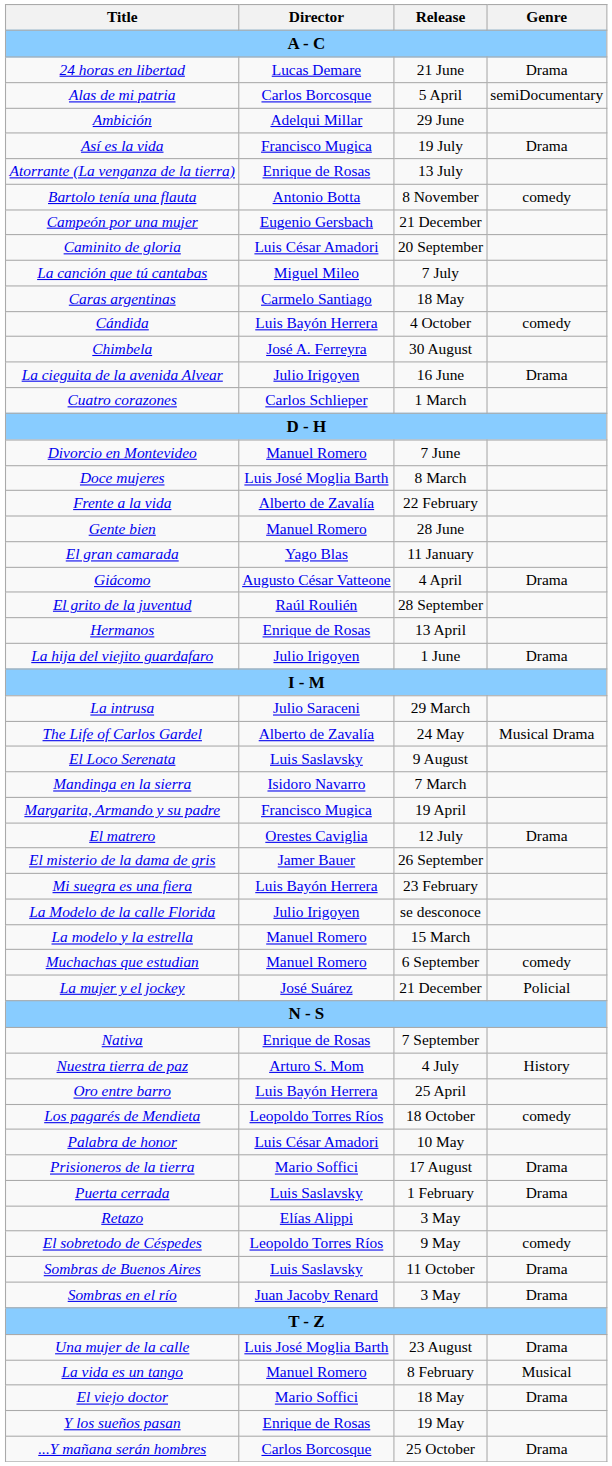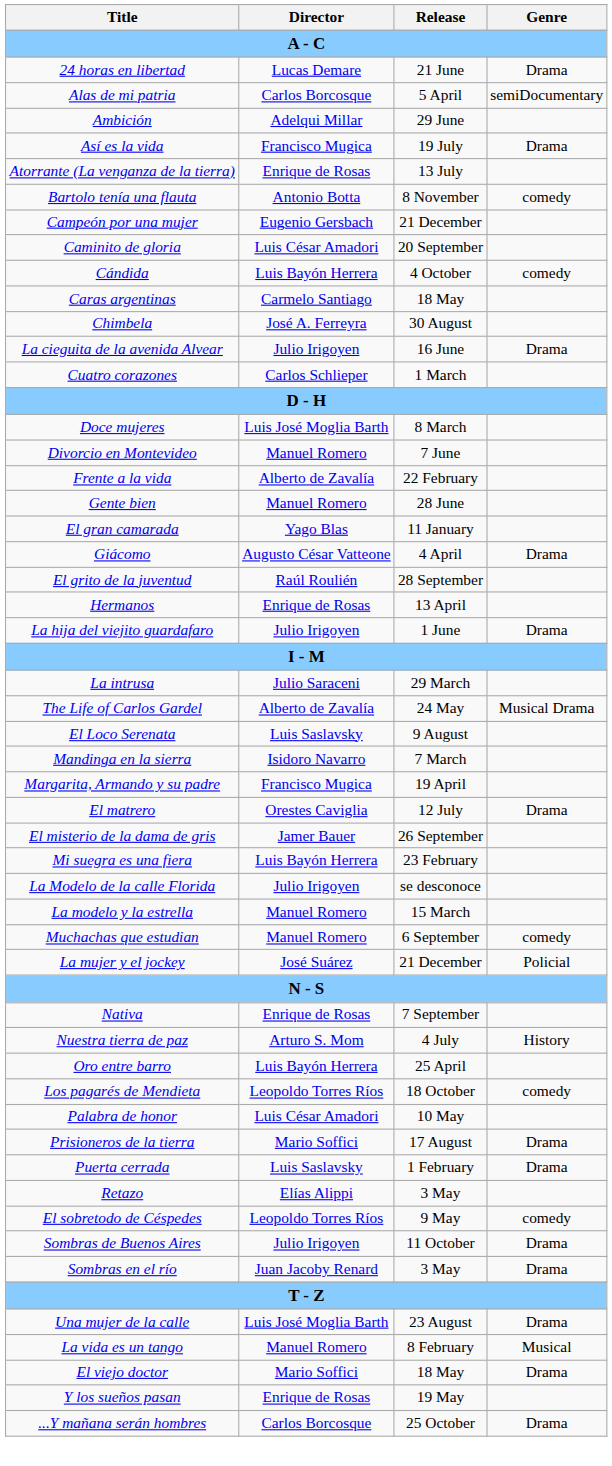 <table class="wikitable" style="margin:1em 0 1em 1em; text-align: center; font-size: 90%;">
 <tr>
 <th scope="col">Title</th>
 <th scope="col">Director</th>
 <th scope="col">Release</th>
 <th scope="col">Genre</th>
 </tr>
 <tr>
 <th colspan="4" style="background:#88ccff; font-size:110%;"><strong>A  -  C</strong></th>
 </tr>
 <tr>
 <td><em><a href='#'>24 horas en libertad</a></em></td>
 <td><a href='#'>Lucas Demare</a></td>
 <td>21 June</td>
 <td>Drama</td>
 </tr>
 <tr>
 <td><em><a href='#'>Alas de mi patria</a></em></td>
 <td><a href='#'>Carlos Borcosque</a></td>
 <td>5 April</td>
 <td>semiDocumentary</td>
 </tr>
 <tr>
 <td><em><a href='#'>Ambición</a></em></td>
 <td><a href='#'>Adelqui Millar</a></td>
 <td>29 June</td>
 <td></td>
 </tr>
 <tr>
 <td><em><a href='#'>Así es la vida</a></em></td>
 <td><a href='#'>Francisco Mugica</a></td>
 <td>19 July</td>
 <td>Drama</td>
 </tr>
 <tr>
 <td><em><a href='#'>Atorrante (La venganza de la tierra)</a></em></td>
 <td><a href='#'>Enrique de Rosas</a></td>
 <td>13 July</td>
 <td></td>
 </tr>
 <tr>
 <td><em><a href='#'>Bartolo tenía una flauta</a></em></td>
 <td><a href='#'>Antonio Botta</a></td>
 <td>8 November</td>
 <td>comedy</td>
 </tr>
 <tr>
 <td><em><a href='#'>Campeón por una mujer</a></em></td>
 <td><a href='#'>Eugenio Gersbach</a></td>
 <td>21 December</td>
 <td></td>
 </tr>
 <tr>
 <td><em><a href='#'>Caminito de gloria</a></em></td>
 <td><a href='#'>Luis César Amadori</a></td>
 <td>20 September</td>
 <td></td>
 </tr>
 <tr>
-<td><em><a href='#'>La canción que tú cantabas</a></em></td>
-<td><a href='#'>Miguel Mileo</a></td>
-<td>7 July</td>
-<td></td>
+<td><em><a href='#'>Cándida</a></em></td>
+<td><a href='#'>Luis Bayón Herrera</a></td>
+<td>4 October</td>
+<td>comedy</td>
 </tr>
 <tr>
 <td><em><a href='#'>Caras argentinas</a></em></td>
 <td><a href='#'>Carmelo Santiago</a></td>
 <td>18 May</td>
 <td></td>
-</tr>
-<tr>
-<td><em><a href='#'>Cándida</a></em></td>
-<td><a href='#'>Luis Bayón Herrera</a></td>
-<td>4 October</td>
-<td>comedy</td>
 </tr>
 <tr>
 <td><em><a href='#'>Chimbela</a></em></td>
 <td><a href='#'>José A. Ferreyra</a></td>
 <td>30 August</td>
 <td></td>
 </tr>
 <tr>
 <td><em><a href='#'>La cieguita de la avenida Alvear</a></em></td>
 <td><a href='#'>Julio Irigoyen</a></td>
 <td>16 June</td>
 <td>Drama</td>
 </tr>
 <tr>
 <td><em><a href='#'>Cuatro corazones</a></em></td>
 <td><a href='#'>Carlos Schlieper</a></td>
 <td>1 March</td>
 <td></td>
 </tr>
 <tr>
 <th colspan="4" style="background:#88ccff; font-size:110%;"><strong>D  -  H</strong></th>
 </tr>
 <tr>
+<td><em><a href='#'>Doce mujeres</a></em></td>
+<td><a href='#'>Luis José Moglia Barth</a></td>
+<td>8 March</td>
+<td></td>
+</tr>
+<tr>
 <td><em><a href='#'>Divorcio en Montevideo</a></em></td>
 <td><a href='#'>Manuel Romero</a></td>
 <td>7 June</td>
-<td></td>
-</tr>
-<tr>
-<td><em><a href='#'>Doce mujeres</a></em></td>
-<td><a href='#'>Luis José Moglia Barth</a></td>
-<td>8 March</td>
 <td></td>
 </tr>
 <tr>
 <td><em><a href='#'>Frente a la vida</a></em></td>
 <td><a href='#'>Alberto de Zavalía</a></td>
 <td>22 February</td>
 <td></td>
 </tr>
 <tr>
 <td><em><a href='#'>Gente bien</a></em></td>
 <td><a href='#'>Manuel Romero</a></td>
 <td>28 June</td>
 <td></td>
 </tr>
 <tr>
 <td><em><a href='#'>El gran camarada</a></em></td>
 <td><a href='#'>Yago Blas</a></td>
 <td>11 January</td>
 <td></td>
 </tr>
 <tr>
 <td><em><a href='#'>Giácomo</a></em></td>
 <td><a href='#'>Augusto César Vatteone</a></td>
 <td>4 April</td>
 <td>Drama</td>
 </tr>
 <tr>
 <td><em><a href='#'>El grito de la juventud</a></em></td>
 <td><a href='#'>Raúl Roulién</a></td>
 <td>28 September</td>
 <td></td>
 </tr>
 <tr>
 <td><em><a href='#'>Hermanos</a></em></td>
 <td><a href='#'>Enrique de Rosas</a></td>
 <td>13 April</td>
 <td></td>
 </tr>
 <tr>
 <td><em><a href='#'>La hija del viejito guardafaro</a></em></td>
 <td><a href='#'>Julio Irigoyen</a></td>
 <td>1 June</td>
 <td>Drama</td>
 </tr>
 <tr>
 <th colspan="4" style="background:#88ccff; font-size:110%;"><strong>I  -  M</strong></th>
 </tr>
 <tr>
 <td><em><a href='#'>La intrusa</a></em></td>
 <td><a href='#'>Julio Saraceni</a></td>
 <td>29 March</td>
 <td></td>
 </tr>
 <tr>
 <td><em><a href='#'>The Life of Carlos Gardel</a></em></td>
 <td><a href='#'>Alberto de Zavalía</a></td>
 <td>24 May</td>
 <td>Musical Drama</td>
 </tr>
 <tr>
 <td><em><a href='#'>El Loco Serenata</a></em></td>
 <td><a href='#'>Luis Saslavsky</a></td>
 <td>9 August</td>
 <td></td>
 </tr>
 <tr>
 <td><em><a href='#'>Mandinga en la sierra</a></em></td>
 <td><a href='#'>Isidoro Navarro</a></td>
 <td>7 March</td>
 <td></td>
 </tr>
 <tr>
 <td><em><a href='#'>Margarita, Armando y su padre</a></em></td>
 <td><a href='#'>Francisco Mugica</a></td>
 <td>19 April</td>
 <td></td>
 </tr>
 <tr>
 <td><em><a href='#'>El matrero</a></em></td>
 <td><a href='#'>Orestes Caviglia</a></td>
 <td>12 July</td>
 <td>Drama</td>
 </tr>
 <tr>
 <td><em><a href='#'>El misterio de la dama de gris</a></em></td>
 <td><a href='#'>Jamer Bauer</a></td>
 <td>26 September</td>
 <td></td>
 </tr>
 <tr>
 <td><em><a href='#'>Mi suegra es una fiera</a></em></td>
 <td><a href='#'>Luis Bayón Herrera</a></td>
 <td>23 February</td>
 <td></td>
 </tr>
 <tr>
 <td><em><a href='#'>La Modelo de la calle Florida</a></em></td>
 <td><a href='#'>Julio Irigoyen</a></td>
 <td>se desconoce</td>
 <td></td>
 </tr>
 <tr>
 <td><em><a href='#'>La modelo y la estrella</a></em></td>
 <td><a href='#'>Manuel Romero</a></td>
 <td>15 March</td>
 <td></td>
 </tr>
 <tr>
 <td><em><a href='#'>Muchachas que estudian</a></em></td>
 <td><a href='#'>Manuel Romero</a></td>
 <td>6 September</td>
 <td>comedy</td>
 </tr>
 <tr>
 <td><em><a href='#'>La mujer y el jockey</a></em></td>
 <td><a href='#'>José Suárez</a></td>
 <td>21 December</td>
 <td>Policial</td>
 </tr>
 <tr>
 <th colspan="4" style="background:#88ccff; font-size:110%;"><strong>N  -  S</strong></th>
 </tr>
 <tr>
 <td><em><a href='#'>Nativa</a></em></td>
 <td><a href='#'>Enrique de Rosas</a></td>
 <td>7 September</td>
 </tr>
 <tr>
 <td><em><a href='#'>Nuestra tierra de paz</a></em></td>
 <td><a href='#'>Arturo S. Mom</a></td>
 <td>4 July</td>
 <td>History</td>
 </tr>
 <tr>
 <td><em><a href='#'>Oro entre barro</a></em></td>
 <td><a href='#'>Luis Bayón Herrera</a></td>
 <td>25 April</td>
 </tr>
 <tr>
 <td><em><a href='#'>Los pagarés de Mendieta</a></em></td>
 <td><a href='#'>Leopoldo Torres Ríos</a></td>
 <td>18 October</td>
 <td>comedy</td>
 </tr>
 <tr>
 <td><em><a href='#'>Palabra de honor</a> </em></td>
 <td><a href='#'>Luis César Amadori</a></td>
 <td>10 May</td>
 <td></td>
 </tr>
 <tr>
 <td><em><a href='#'>Prisioneros de la tierra</a></em></td>
 <td><a href='#'>Mario Soffici</a></td>
 <td>17 August</td>
 <td>Drama</td>
 </tr>
 <tr>
 <td><em><a href='#'>Puerta cerrada</a></em></td>
 <td><a href='#'>Luis Saslavsky</a></td>
 <td>1 February</td>
 <td>Drama</td>
 </tr>
 <tr>
 <td><em><a href='#'>Retazo</a></em></td>
 <td><a href='#'>Elías Alippi</a></td>
 <td>3 May</td>
 <td></td>
 </tr>
 <tr>
 <td><em><a href='#'>El sobretodo de Céspedes</a></em></td>
 <td><a href='#'>Leopoldo Torres Ríos</a></td>
 <td>9 May</td>
 <td>comedy</td>
 </tr>
 <tr>
 <td><em><a href='#'>Sombras de Buenos Aires</a></em></td>
-<td><a href='#'>Luis Saslavsky</a></td>
+<td><a href='#'>Julio Irigoyen</a></td>
 <td>11 October</td>
 <td>Drama</td>
 </tr>
 <tr>
 <td><em><a href='#'>Sombras en el río</a></em></td>
 <td><a href='#'>Juan Jacoby Renard</a></td>
 <td>3 May</td>
 <td>Drama</td>
 </tr>
 <tr>
 <th colspan="4" style="background:#88ccff; font-size:110%;"><strong>T  -  Z</strong></th>
 </tr>
 <tr>
 <td><em><a href='#'>Una mujer de la calle</a></em></td>
 <td><a href='#'>Luis José Moglia Barth</a></td>
 <td>23 August</td>
 <td>Drama</td>
 </tr>
 <tr>
 <td><em><a href='#'>La vida es un tango</a></em></td>
 <td><a href='#'>Manuel Romero</a></td>
 <td>8 February</td>
 <td>Musical</td>
 </tr>
 <tr>
 <td><em><a href='#'>El viejo doctor</a></em></td>
 <td><a href='#'>Mario Soffici</a></td>
 <td>18 May</td>
 <td>Drama</td>
 </tr>
 <tr>
 <td><em><a href='#'>Y los sueños pasan</a></em></td>
 <td><a href='#'>Enrique de Rosas</a></td>
 <td>19 May</td>
 </tr>
 <tr>
 <td><em><a href='#'>...Y mañana serán hombres</a></em></td>
 <td><a href='#'>Carlos Borcosque</a></td>
 <td>25 October</td>
 <td>Drama</td>
 </tr>
 </table>
